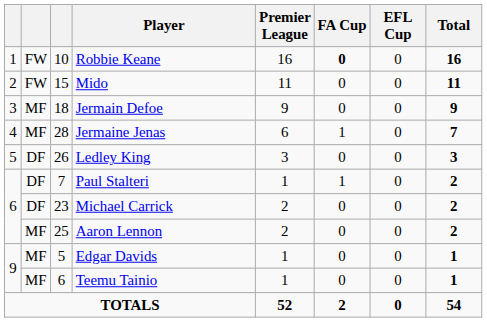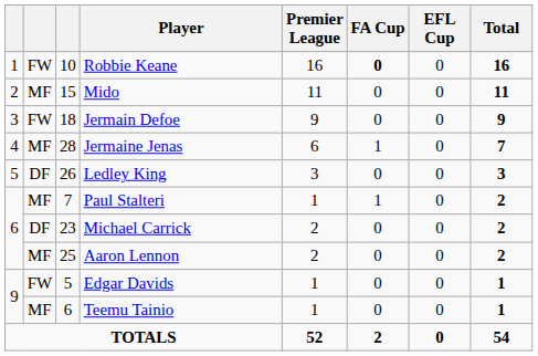 <table class="wikitable sortable" style="font-size: 95%; text-align: center;">
 <tr>
 <th width=10></th>
 <th width=10></th>
 <th width=10></th>
 <th width=180>Player</th>
 <th width=50>Premier League</th>
 <th width=50>FA Cup</th>
 <th width=50>EFL Cup</th>
 <th width=50>Total</th>
 </tr>
 <tr>
 <td>1</td>
 <td>FW</td>
 <td>10</td>
 <td align=left> <a href='#'>Robbie Keane</a></td>
 <td>16</td>
 <td><strong>0</strong></td>
 <td>0</td>
 <td><strong>16</strong></td>
 </tr>
 <tr>
 <td>2</td>
-<td>FW</td>
+<td>MF</td>
 <td>15</td>
 <td align=left> <a href='#'>Mido</a></td>
 <td>11</td>
 <td>0</td>
 <td>0</td>
 <td><strong>11</strong></td>
 </tr>
 <tr>
 <td>3</td>
-<td>MF</td>
+<td>FW</td>
 <td>18</td>
 <td align="left"> <a href='#'>Jermain Defoe</a></td>
 <td>9</td>
 <td>0</td>
 <td>0</td>
 <td><strong>9</strong></td>
 </tr>
 <tr>
 <td>4</td>
 <td>MF</td>
 <td>28</td>
 <td align="left"> <a href='#'>Jermaine Jenas</a></td>
 <td>6</td>
 <td>1</td>
 <td>0</td>
 <td><strong>7</strong></td>
 </tr>
 <tr>
 <td>5</td>
 <td>DF</td>
 <td>26</td>
 <td align="left"> <a href='#'>Ledley King</a></td>
 <td>3</td>
 <td>0</td>
 <td>0</td>
 <td><strong>3</strong></td>
 </tr>
 <tr>
 <td rowspan="3">6</td>
-<td>DF</td>
+<td>MF</td>
 <td>7</td>
 <td align="left"> <a href='#'>Paul Stalteri</a></td>
 <td>1</td>
 <td>1</td>
 <td>0</td>
 <td><strong>2</strong></td>
 </tr>
 <tr>
 <td>DF</td>
 <td>23</td>
 <td align="left"> <a href='#'>Michael Carrick</a></td>
 <td>2</td>
 <td>0</td>
 <td>0</td>
 <td><strong>2</strong></td>
 </tr>
 <tr>
 <td>MF</td>
 <td>25</td>
 <td align="left"> <a href='#'>Aaron Lennon</a></td>
 <td>2</td>
 <td>0</td>
 <td>0</td>
 <td><strong>2</strong></td>
 </tr>
 <tr>
 <td rowspan="2">9</td>
-<td>MF</td>
+<td>FW</td>
 <td>5</td>
 <td align="left"> <a href='#'>Edgar Davids</a></td>
 <td>1</td>
 <td>0</td>
 <td>0</td>
 <td><strong>1</strong></td>
 </tr>
 <tr>
 <td>MF</td>
 <td>6</td>
 <td align="left"> <a href='#'>Teemu Tainio</a></td>
 <td>1</td>
 <td>0</td>
 <td>0</td>
 <td><strong>1</strong></td>
 </tr>
 <tr>
 <td colspan="4"><strong>TOTALS</strong></td>
 <td><strong>52</strong></td>
 <td><strong>2</strong></td>
 <td><strong>0</strong></td>
 <td><strong>54</strong></td>
 </tr>
 </table>
